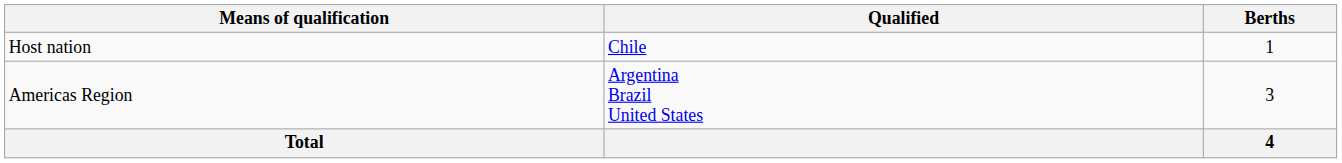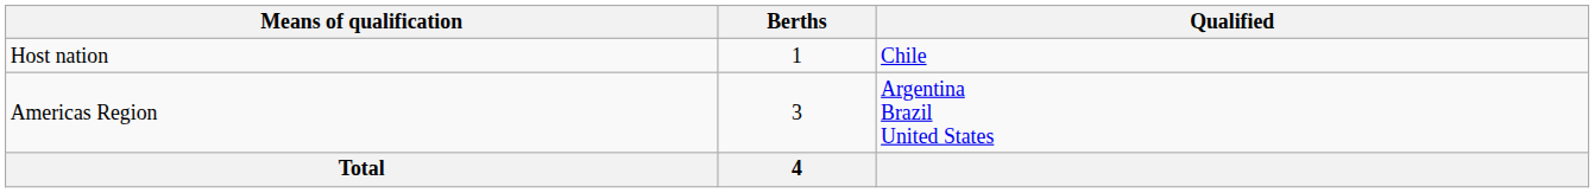 <table class="wikitable" style="width:95%;">
 <tr>
 <th width=45%>Means of qualification</th>
+<th width=10%>Berths</th>
 <th width=45%>Qualified</th>
-<th width=10%>Berths</th>
 </tr>
 <tr>
 <td>Host nation</td>
+<td align=center>1</td>
 <td> <a href='#'>Chile</a></td>
-<td align=center>1</td>
 </tr>
 <tr>
 <td>Americas Region</td>
+<td align=center>3</td>
 <td> <a href='#'>Argentina</a><br> <a href='#'>Brazil</a><br> <a href='#'>United States</a></td>
-<td align=center>3</td>
 </tr>
 <tr>
 <th>Total</th>
+<th>4</th>
 <th></th>
-<th>4</th>
 </tr>
 </table>
